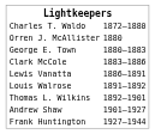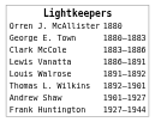 <table style="float:right; font-size:10px; border:1px solid darkgray;">
 <tr>
 <th colspan="2" style="font-size:12px">Lightkeepers</th>
-</tr>
-<tr>
-<td>Charles T. Waldo</td>
-<td>1872–1880</td>
 </tr>
 <tr>
 <td>Orren J. McAllister</td>
 <td>1880</td>
 </tr>
 <tr>
 <td>George E. Town</td>
 <td>1880–1883</td>
 </tr>
 <tr>
 <td>Clark McCole</td>
 <td>1883–1886</td>
 </tr>
 <tr>
 <td>Lewis Vanatta</td>
 <td>1886–1891</td>
 </tr>
 <tr>
 <td>Louis Walrose</td>
 <td>1891–1892</td>
 </tr>
 <tr>
 <td>Thomas L. Wilkins</td>
 <td>1892–1901</td>
 </tr>
 <tr>
 <td>Andrew Shaw</td>
 <td>1901–1927</td>
 </tr>
 <tr>
 <td>Frank Huntington</td>
 <td>1927–1944</td>
 </tr>
 </table>
